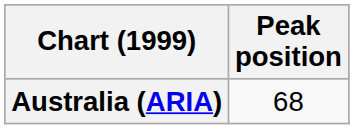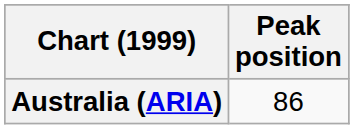 <table class="wikitable plainrowheaders">
 <tr>
 <th>Chart (1999)</th>
 <th>Peak<br>position</th>
 </tr>
 <tr>
 <th scope="row">Australia (<a href='#'>ARIA</a>)</th>
-<td align="center">68</td>
+<td align="center">86</td>
 </tr>
 </table>
